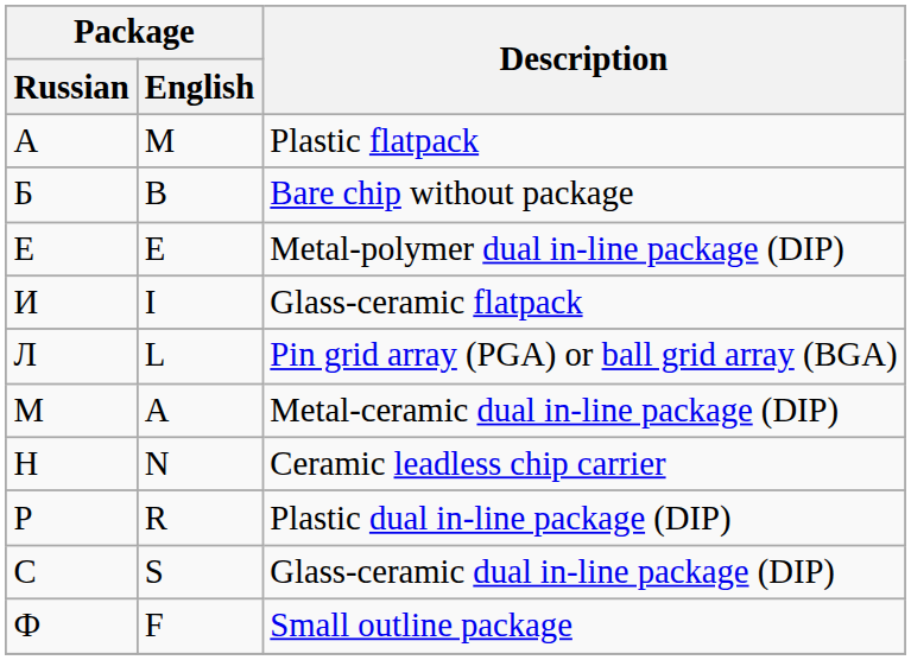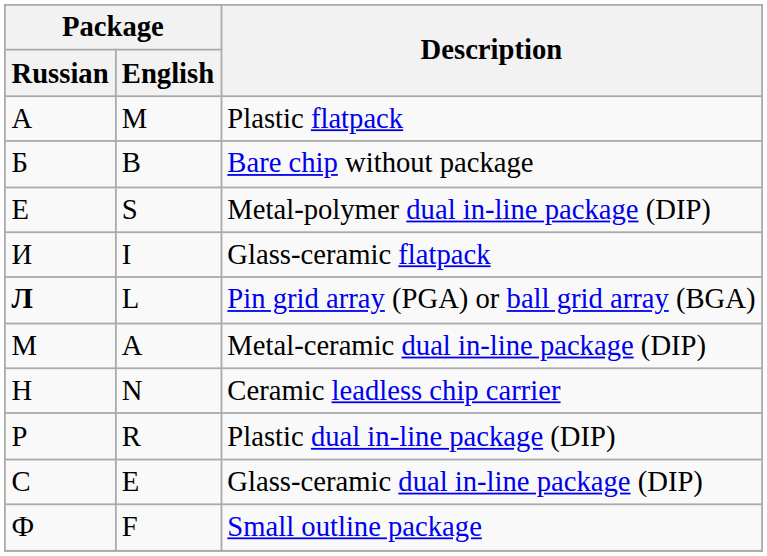 <table class="wikitable">
 <tr>
 <th colspan=2>Package</th>
 <th rowspan=2>Description</th>
 </tr>
 <tr>
 <th>Russian</th>
 <th>English</th>
 </tr>
 <tr>
 <td>А</td>
 <td>M</td>
 <td>Plastic <a href='#'>flatpack</a></td>
 </tr>
 <tr>
 <td>Б</td>
 <td>B</td>
 <td><a href='#'>Bare chip</a> without package</td>
 </tr>
 <tr>
 <td>Е</td>
-<td>E</td>
+<td>S</td>
 <td>Metal-polymer <a href='#'>dual in-line package</a> (DIP)</td>
 </tr>
 <tr>
 <td>И</td>
 <td>I</td>
 <td>Glass-ceramic <a href='#'>flatpack</a></td>
 </tr>
 <tr>
-<td>Л</td>
+<td><strong>Л</strong></td>
 <td>L</td>
 <td><a href='#'>Pin grid array</a> (PGA) or <a href='#'>ball grid array</a> (BGA)</td>
 </tr>
 <tr>
 <td>М</td>
 <td>A</td>
 <td>Metal-ceramic <a href='#'>dual in-line package</a> (DIP)</td>
 </tr>
 <tr>
 <td>Н</td>
 <td>N</td>
 <td>Ceramic <a href='#'>leadless chip carrier</a></td>
 </tr>
 <tr>
 <td>Р</td>
 <td>R</td>
 <td>Plastic <a href='#'>dual in-line package</a> (DIP)</td>
 </tr>
 <tr>
 <td>С</td>
-<td>S</td>
+<td>E</td>
 <td>Glass-ceramic <a href='#'>dual in-line package</a> (DIP)</td>
 </tr>
 <tr>
 <td>Ф</td>
 <td>F</td>
 <td><a href='#'>Small outline package</a></td>
 </tr>
 <tr>
 </tr>
 </table>
